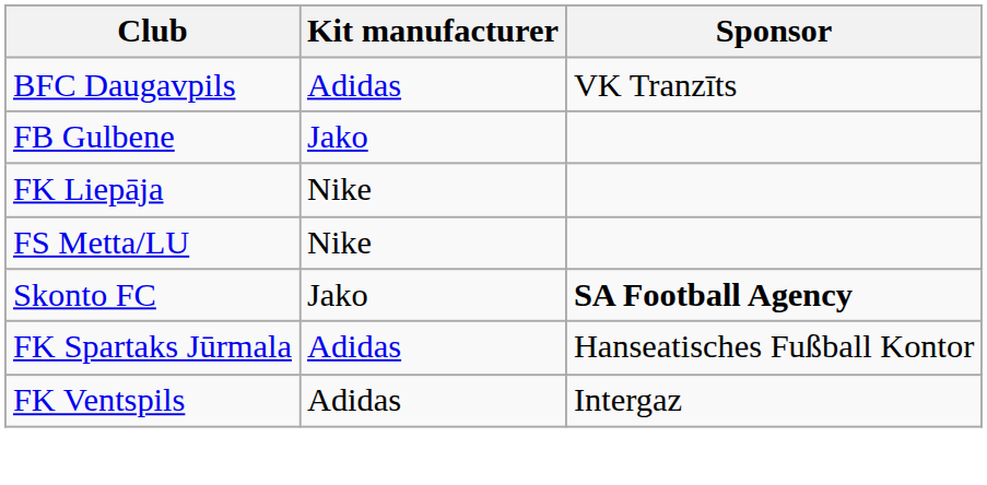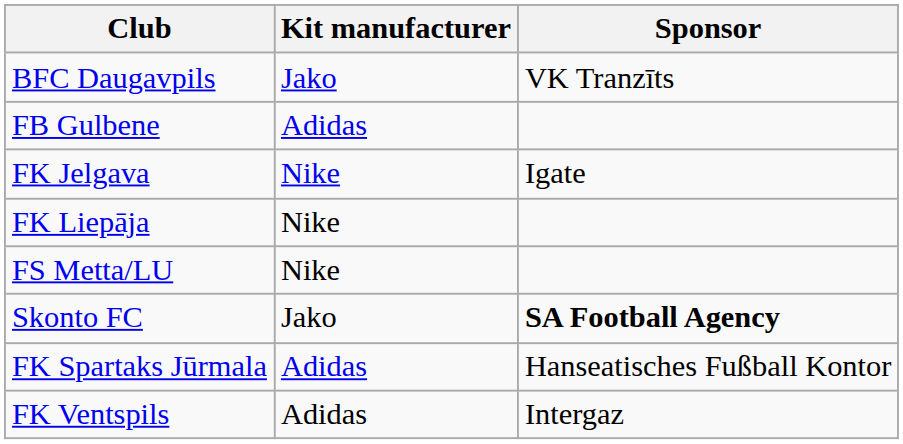 <table class="wikitable sortable">
 <tr>
 <th>Club</th>
 <th>Kit manufacturer</th>
 <th>Sponsor</th>
 </tr>
 <tr>
 <td><a href='#'>BFC Daugavpils</a></td>
-<td><a href='#'>Adidas</a></td>
+<td><a href='#'>Jako</a></td>
 <td>VK Tranzīts</td>
 </tr>
 <tr>
 <td><a href='#'>FB Gulbene</a></td>
-<td><a href='#'>Jako</a></td>
+<td><a href='#'>Adidas</a></td>
 <td></td>
+</tr>
+<tr>
+<td><a href='#'>FK Jelgava</a></td>
+<td><a href='#'>Nike</a></td>
+<td>Igate</td>
 </tr>
 <tr>
 <td><a href='#'>FK Liepāja</a></td>
 <td>Nike</td>
 <td></td>
 </tr>
 <tr>
 <td><a href='#'>FS Metta/LU</a></td>
 <td>Nike</td>
 <td></td>
 </tr>
 <tr>
 <td><a href='#'>Skonto FC</a></td>
 <td>Jako</td>
 <td><strong>SA Football Agency</strong></td>
 </tr>
 <tr>
 <td><a href='#'>FK Spartaks Jūrmala</a></td>
 <td><a href='#'>Adidas</a></td>
 <td>Hanseatisches Fußball Kontor</td>
 </tr>
 <tr>
 <td><a href='#'>FK Ventspils</a></td>
 <td>Adidas</td>
 <td>Intergaz</td>
 </tr>
 </table>
